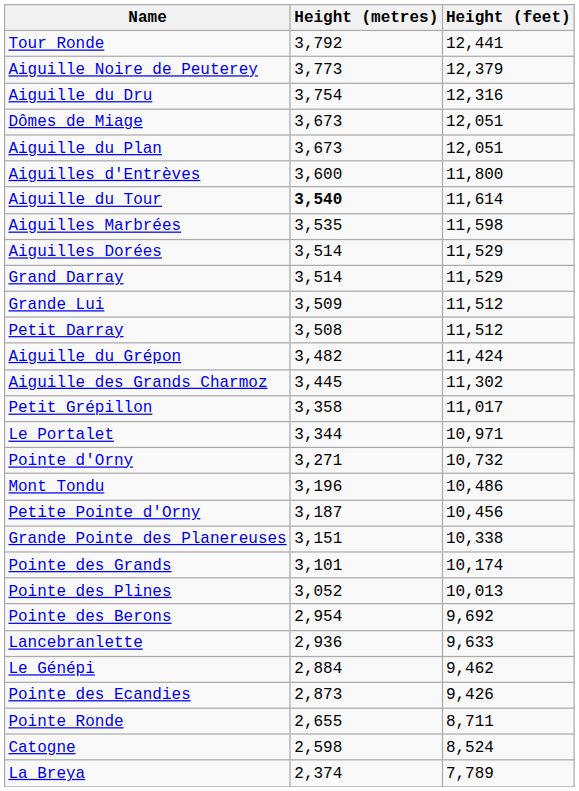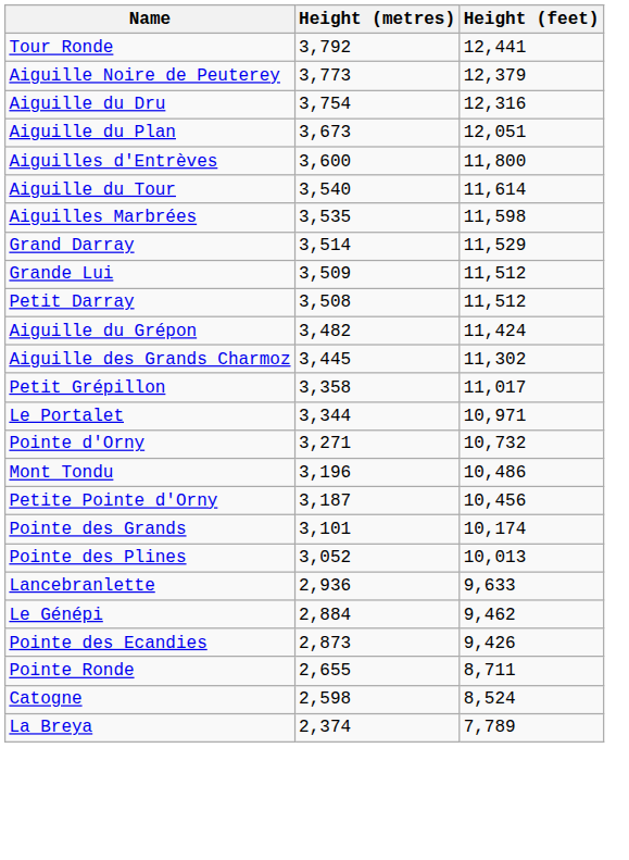 <table class="wikitable">
 <tr>
 <th align=left>Name</th>
 <th align=left>Height (metres)</th>
 <th align left>Height (feet)</th>
 </tr>
 <tr>
 <td><a href='#'>Tour Ronde</a></td>
 <td>3,792</td>
 <td>12,441</td>
 </tr>
 <tr>
 <td><a href='#'>Aiguille Noire de Peuterey</a></td>
 <td>3,773</td>
 <td>12,379</td>
 </tr>
 <tr>
 <td><a href='#'>Aiguille du Dru</a></td>
 <td>3,754</td>
 <td>12,316</td>
 </tr>
 <tr>
-<td><a href='#'>Dômes de Miage</a></td>
-<td>3,673</td>
-<td>12,051</td>
-</tr>
-<tr>
 <td><a href='#'>Aiguille du Plan</a></td>
 <td>3,673</td>
 <td>12,051</td>
 </tr>
 <tr>
 <td><a href='#'>Aiguilles d'Entrèves</a></td>
 <td>3,600</td>
 <td>11,800</td>
 </tr>
 <tr>
 <td><a href='#'>Aiguille du Tour</a></td>
-<td><strong>3,540</strong></td>
+<td>3,540</td>
 <td>11,614</td>
 </tr>
 <tr>
 <td><a href='#'>Aiguilles Marbrées</a></td>
 <td>3,535</td>
 <td>11,598</td>
-</tr>
-<tr>
-<td><a href='#'>Aiguilles Dorées</a></td>
-<td>3,514</td>
-<td>11,529</td>
 </tr>
 <tr>
 <td><a href='#'>Grand Darray</a></td>
 <td>3,514</td>
 <td>11,529</td>
 </tr>
 <tr>
 <td><a href='#'>Grande Lui</a></td>
 <td>3,509</td>
 <td>11,512</td>
 </tr>
 <tr>
 <td><a href='#'>Petit Darray</a></td>
 <td>3,508</td>
 <td>11,512</td>
 </tr>
 <tr>
 <td><a href='#'>Aiguille du Grépon</a></td>
 <td>3,482</td>
 <td>11,424</td>
 </tr>
 <tr>
 <td><a href='#'>Aiguille des Grands Charmoz</a></td>
 <td>3,445</td>
 <td>11,302</td>
 </tr>
 <tr>
 <td><a href='#'>Petit Grépillon</a></td>
 <td>3,358</td>
 <td>11,017</td>
 </tr>
 <tr>
 <td><a href='#'>Le Portalet</a></td>
 <td>3,344</td>
 <td>10,971</td>
 </tr>
 <tr>
 <td><a href='#'>Pointe d'Orny</a></td>
 <td>3,271</td>
 <td>10,732</td>
 </tr>
 <tr>
 <td><a href='#'>Mont Tondu</a></td>
 <td>3,196</td>
 <td>10,486</td>
 </tr>
 <tr>
 <td><a href='#'>Petite Pointe d'Orny</a></td>
 <td>3,187</td>
 <td>10,456</td>
 </tr>
 <tr>
-<td><a href='#'>Grande Pointe des Planereuses</a></td>
-<td>3,151</td>
-<td>10,338</td>
-</tr>
-<tr>
 <td><a href='#'>Pointe des Grands</a></td>
 <td>3,101</td>
 <td>10,174</td>
 </tr>
 <tr>
 <td><a href='#'>Pointe des Plines</a></td>
 <td>3,052</td>
 <td>10,013</td>
-</tr>
-<tr>
-<td><a href='#'>Pointe des Berons</a></td>
-<td>2,954</td>
-<td>9,692</td>
 </tr>
 <tr>
 <td><a href='#'>Lancebranlette</a></td>
 <td>2,936</td>
 <td>9,633</td>
 </tr>
 <tr>
 <td><a href='#'>Le Génépi</a></td>
 <td>2,884</td>
 <td>9,462</td>
 </tr>
 <tr>
 <td><a href='#'>Pointe des Ecandies</a></td>
 <td>2,873</td>
 <td>9,426</td>
 </tr>
 <tr>
 <td><a href='#'>Pointe Ronde</a></td>
 <td>2,655</td>
 <td>8,711</td>
 </tr>
 <tr>
 <td><a href='#'>Catogne</a></td>
 <td>2,598</td>
 <td>8,524</td>
 </tr>
 <tr>
 <td><a href='#'>La Breya</a></td>
 <td>2,374</td>
 <td>7,789</td>
 </tr>
 </table>
